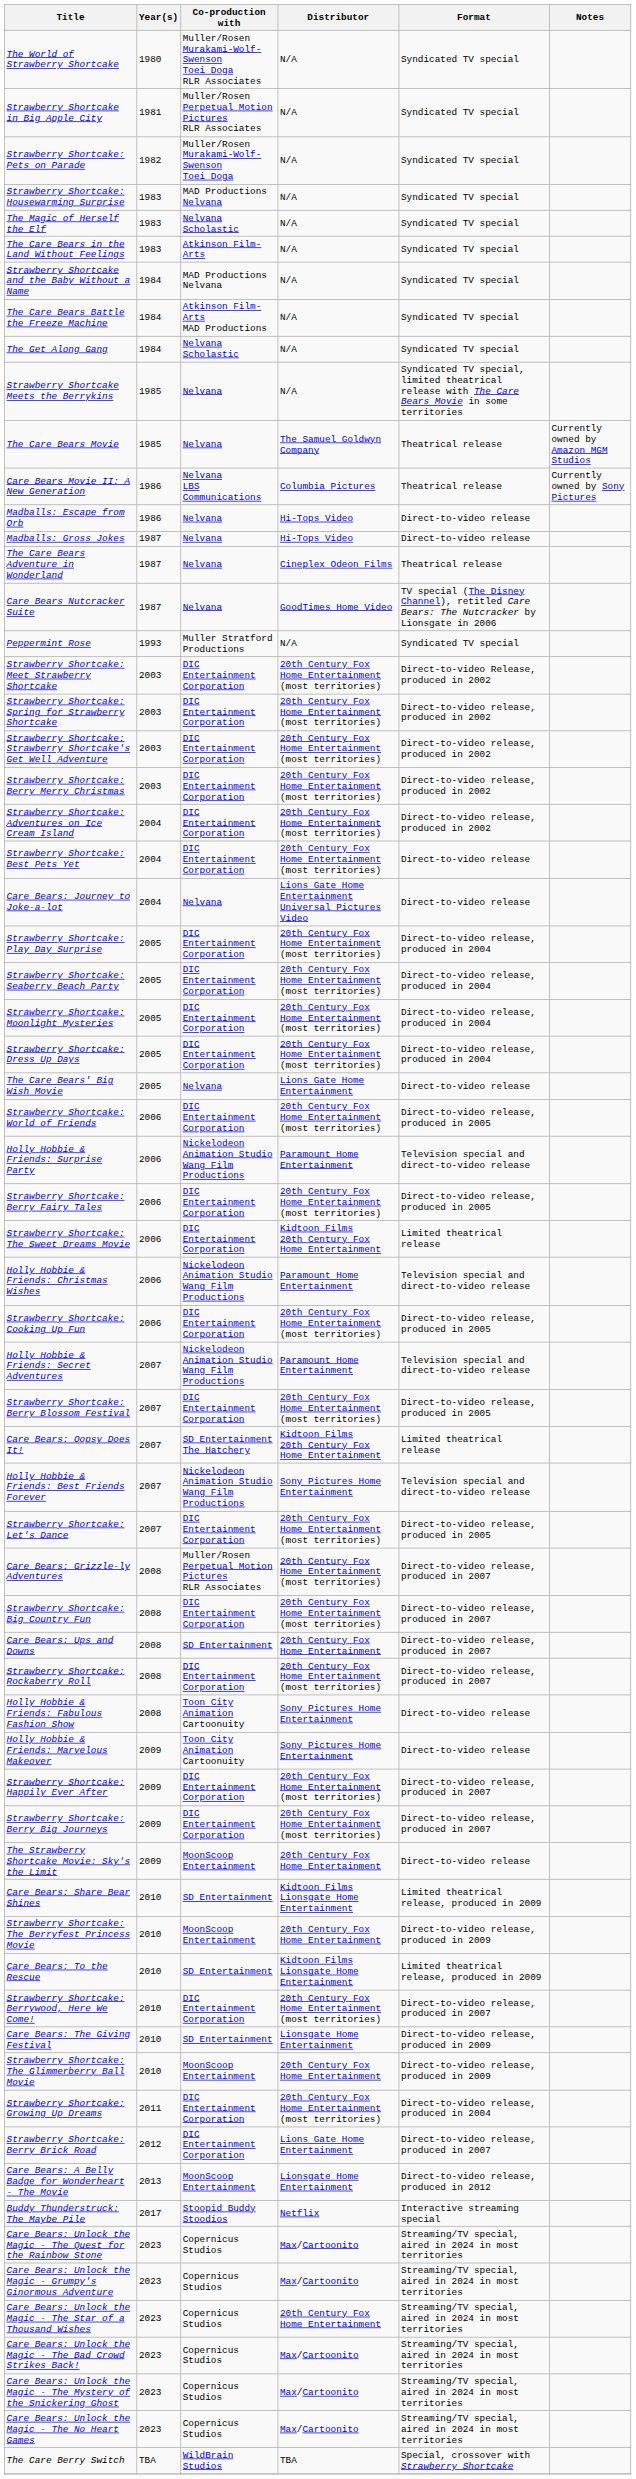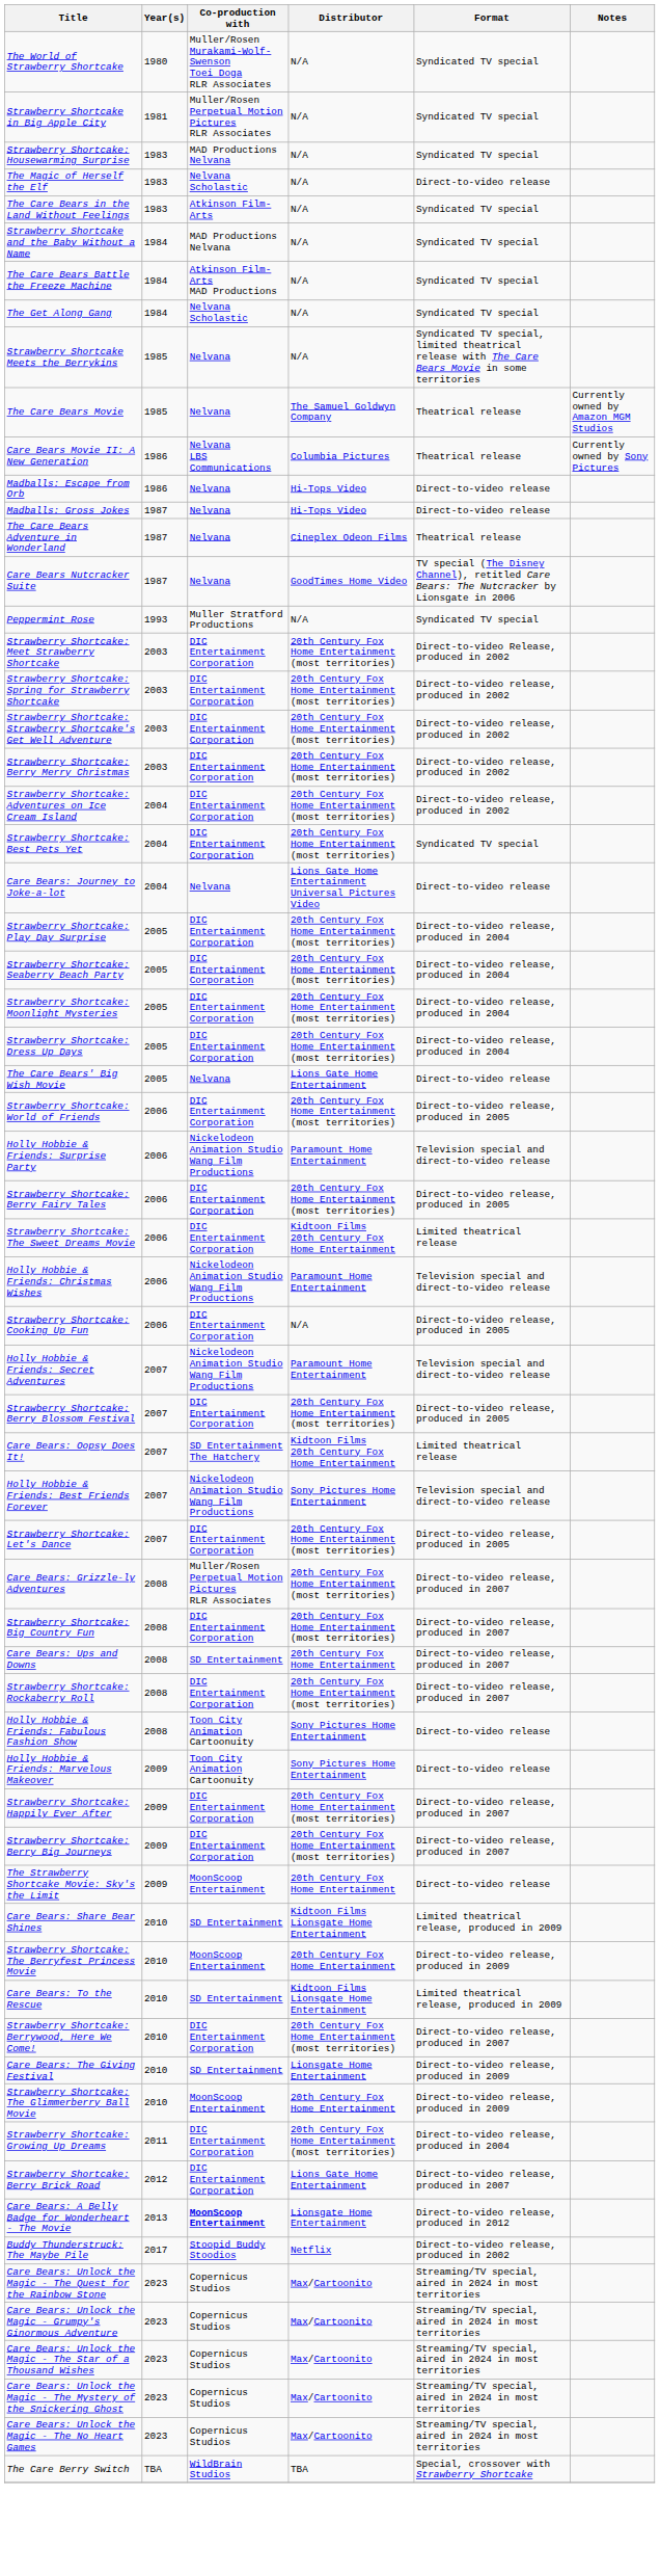 <table class="wikitable sortable">
 <tr>
 <th>Title</th>
 <th>Year(s)</th>
 <th>Co-production with</th>
 <th>Distributor</th>
 <th>Format</th>
 <th>Notes</th>
 </tr>
 <tr>
 <td><em><a href='#'>The World of Strawberry Shortcake</a></em></td>
 <td>1980</td>
 <td>Muller/Rosen<br><a href='#'>Murakami-Wolf-Swenson</a><br><a href='#'>Toei Doga</a><br>RLR Associates</td>
 <td>N/A</td>
 <td>Syndicated TV special</td>
 <td></td>
 </tr>
 <tr>
 <td><em><a href='#'>Strawberry Shortcake in Big Apple City</a></em></td>
 <td>1981</td>
 <td>Muller/Rosen<br><a href='#'>Perpetual Motion Pictures</a><br>RLR Associates</td>
 <td>N/A</td>
 <td>Syndicated TV special</td>
 <td></td>
 </tr>
 <tr>
-<td><em><a href='#'>Strawberry Shortcake: Pets on Parade</a></em></td>
-<td>1982</td>
-<td>Muller/Rosen<br><a href='#'>Murakami-Wolf-Swenson</a><br><a href='#'>Toei Doga</a></td>
-<td>N/A</td>
-<td>Syndicated TV special</td>
-<td></td>
-</tr>
-<tr>
 <td><em><a href='#'>Strawberry Shortcake: Housewarming Surprise</a></em></td>
 <td>1983</td>
 <td>MAD Productions<br><a href='#'>Nelvana</a></td>
 <td>N/A</td>
 <td>Syndicated TV special</td>
 <td></td>
 </tr>
 <tr>
 <td><em><a href='#'>The Magic of Herself the Elf</a></em></td>
 <td>1983</td>
 <td><a href='#'>Nelvana</a><br><a href='#'>Scholastic</a></td>
 <td>N/A</td>
-<td>Syndicated TV special</td>
+<td>Direct-to-video release</td>
 <td></td>
 </tr>
 <tr>
 <td><em><a href='#'>The Care Bears in the Land Without Feelings</a></em></td>
 <td>1983</td>
 <td><a href='#'>Atkinson Film-Arts</a></td>
 <td>N/A</td>
 <td>Syndicated TV special</td>
 <td></td>
 </tr>
 <tr>
 <td><em><a href='#'>Strawberry Shortcake and the Baby Without a Name</a></em></td>
 <td>1984</td>
 <td>MAD Productions<br>Nelvana</td>
 <td>N/A</td>
 <td>Syndicated TV special</td>
 <td></td>
 </tr>
 <tr>
 <td><em><a href='#'>The Care Bears Battle the Freeze Machine</a></em></td>
 <td>1984</td>
 <td><a href='#'>Atkinson Film-Arts</a><br>MAD Productions</td>
 <td>N/A</td>
 <td>Syndicated TV special</td>
 <td></td>
 </tr>
 <tr>
 <td><em><a href='#'>The Get Along Gang</a></em></td>
 <td>1984</td>
 <td><a href='#'>Nelvana</a><br><a href='#'>Scholastic</a></td>
 <td>N/A</td>
 <td>Syndicated TV special</td>
 <td></td>
 </tr>
 <tr>
 <td><em><a href='#'>Strawberry Shortcake Meets the Berrykins</a></em></td>
 <td>1985</td>
 <td><a href='#'>Nelvana</a></td>
 <td>N/A</td>
 <td>Syndicated TV special, limited theatrical release with <em><a href='#'>The Care Bears Movie</a></em> in some territories</td>
 <td></td>
 </tr>
 <tr>
 <td><em><a href='#'>The Care Bears Movie</a></em></td>
 <td>1985</td>
 <td><a href='#'>Nelvana</a></td>
 <td><a href='#'>The Samuel Goldwyn Company</a></td>
 <td>Theatrical release</td>
 <td>Currently owned by <a href='#'>Amazon MGM Studios</a></td>
 </tr>
 <tr>
 <td><em><a href='#'>Care Bears Movie II: A New Generation</a></em></td>
 <td>1986</td>
 <td><a href='#'>Nelvana</a><br><a href='#'>LBS Communications</a></td>
 <td><a href='#'>Columbia Pictures</a></td>
 <td>Theatrical release</td>
 <td>Currently owned by <a href='#'>Sony Pictures</a></td>
 </tr>
 <tr>
 <td><em><a href='#'>Madballs: Escape from Orb</a></em></td>
 <td>1986</td>
 <td><a href='#'>Nelvana</a></td>
 <td><a href='#'>Hi-Tops Video</a></td>
 <td>Direct-to-video release</td>
 <td></td>
 </tr>
 <tr>
 <td><em><a href='#'>Madballs: Gross Jokes</a></em></td>
 <td>1987</td>
 <td><a href='#'>Nelvana</a></td>
 <td><a href='#'>Hi-Tops Video</a></td>
 <td>Direct-to-video release</td>
 <td></td>
 </tr>
 <tr>
 <td><em><a href='#'>The Care Bears Adventure in Wonderland</a></em></td>
 <td>1987</td>
 <td><a href='#'>Nelvana</a></td>
 <td><a href='#'>Cineplex Odeon Films</a></td>
 <td>Theatrical release</td>
 <td></td>
 </tr>
 <tr>
 <td><em><a href='#'>Care Bears Nutcracker Suite</a></em></td>
 <td>1987</td>
 <td><a href='#'>Nelvana</a></td>
 <td><a href='#'>GoodTimes Home Video</a></td>
 <td>TV special (<a href='#'>The Disney Channel</a>), retitled <em>Care Bears: The Nutcracker</em> by Lionsgate in 2006</td>
 <td></td>
 </tr>
 <tr>
 <td><em><a href='#'>Peppermint Rose</a></em></td>
 <td>1993</td>
 <td>Muller Stratford Productions</td>
 <td>N/A</td>
 <td>Syndicated TV special</td>
 <td></td>
 </tr>
 <tr>
 <td><em><a href='#'>Strawberry Shortcake: Meet Strawberry Shortcake</a></em></td>
 <td>2003</td>
 <td><a href='#'>DIC Entertainment Corporation</a></td>
 <td><a href='#'>20th Century Fox Home Entertainment</a> (most territories)</td>
 <td>Direct-to-video Release, produced in 2002</td>
 <td></td>
 </tr>
 <tr>
 <td><em><a href='#'>Strawberry Shortcake: Spring for Strawberry Shortcake</a></em></td>
 <td>2003</td>
 <td><a href='#'>DIC Entertainment Corporation</a></td>
 <td><a href='#'>20th Century Fox Home Entertainment</a> (most territories)</td>
 <td>Direct-to-video release, produced in 2002</td>
 <td></td>
 </tr>
 <tr>
 <td><em><a href='#'>Strawberry Shortcake: Strawberry Shortcake's Get Well Adventure</a></em></td>
 <td>2003</td>
 <td><a href='#'>DIC Entertainment Corporation</a></td>
 <td><a href='#'>20th Century Fox Home Entertainment</a> (most territories)</td>
 <td>Direct-to-video release, produced in 2002</td>
 <td></td>
 </tr>
 <tr>
 <td><em><a href='#'>Strawberry Shortcake: Berry Merry Christmas</a></em></td>
 <td>2003</td>
 <td><a href='#'>DIC Entertainment Corporation</a></td>
 <td><a href='#'>20th Century Fox Home Entertainment</a> (most territories)</td>
 <td>Direct-to-video release, produced in 2002</td>
 <td></td>
 </tr>
 <tr>
 <td><em><a href='#'>Strawberry Shortcake: Adventures on Ice Cream Island</a></em></td>
 <td>2004</td>
 <td><a href='#'>DIC Entertainment Corporation</a></td>
 <td><a href='#'>20th Century Fox Home Entertainment</a> (most territories)</td>
 <td>Direct-to-video release, produced in 2002</td>
 <td></td>
 </tr>
 <tr>
 <td><em><a href='#'>Strawberry Shortcake: Best Pets Yet</a></em></td>
 <td>2004</td>
 <td><a href='#'>DIC Entertainment Corporation</a></td>
 <td><a href='#'>20th Century Fox Home Entertainment</a> (most territories)</td>
-<td>Direct-to-video release</td>
+<td>Syndicated TV special</td>
 <td></td>
 </tr>
 <tr>
 <td><em><a href='#'>Care Bears: Journey to Joke-a-lot</a></em></td>
 <td>2004</td>
 <td><a href='#'>Nelvana</a></td>
 <td><a href='#'>Lions Gate Home Entertainment</a><br><a href='#'>Universal Pictures Video</a></td>
 <td>Direct-to-video release</td>
 <td></td>
 </tr>
 <tr>
 <td><em><a href='#'>Strawberry Shortcake: Play Day Surprise</a></em></td>
 <td>2005</td>
 <td><a href='#'>DIC Entertainment Corporation</a></td>
 <td><a href='#'>20th Century Fox Home Entertainment</a> (most territories)</td>
 <td>Direct-to-video release, produced in 2004</td>
 <td></td>
 </tr>
 <tr>
 <td><em><a href='#'>Strawberry Shortcake: Seaberry Beach Party</a></em></td>
 <td>2005</td>
 <td><a href='#'>DIC Entertainment Corporation</a></td>
 <td><a href='#'>20th Century Fox Home Entertainment</a> (most territories)</td>
 <td>Direct-to-video release, produced in 2004</td>
 <td></td>
 </tr>
 <tr>
 <td><em><a href='#'>Strawberry Shortcake: Moonlight Mysteries</a></em></td>
 <td>2005</td>
 <td><a href='#'>DIC Entertainment Corporation</a></td>
 <td><a href='#'>20th Century Fox Home Entertainment</a> (most territories)</td>
 <td>Direct-to-video release, produced in 2004</td>
 <td></td>
 </tr>
 <tr>
 <td><em><a href='#'>Strawberry Shortcake: Dress Up Days</a></em></td>
 <td>2005</td>
 <td><a href='#'>DIC Entertainment Corporation</a></td>
 <td><a href='#'>20th Century Fox Home Entertainment</a> (most territories)</td>
 <td>Direct-to-video release, produced in 2004</td>
 <td></td>
 </tr>
 <tr>
 <td><em><a href='#'>The Care Bears' Big Wish Movie</a></em></td>
 <td>2005</td>
 <td><a href='#'>Nelvana</a></td>
 <td><a href='#'>Lions Gate Home Entertainment</a></td>
 <td>Direct-to-video release</td>
 <td></td>
 </tr>
 <tr>
 <td><em><a href='#'>Strawberry Shortcake: World of Friends</a></em></td>
 <td>2006</td>
 <td><a href='#'>DIC Entertainment Corporation</a></td>
 <td><a href='#'>20th Century Fox Home Entertainment</a> (most territories)</td>
 <td>Direct-to-video release, produced in 2005</td>
 <td></td>
 </tr>
 <tr>
 <td><em><a href='#'>Holly Hobbie & Friends: Surprise Party</a></em></td>
 <td>2006</td>
 <td><a href='#'>Nickelodeon Animation Studio</a><br><a href='#'>Wang Film Productions</a></td>
 <td><a href='#'>Paramount Home Entertainment</a></td>
 <td>Television special and direct-to-video release</td>
 <td></td>
 </tr>
 <tr>
 <td><em><a href='#'>Strawberry Shortcake: Berry Fairy Tales</a></em></td>
 <td>2006</td>
 <td><a href='#'>DIC Entertainment Corporation</a></td>
 <td><a href='#'>20th Century Fox Home Entertainment</a> (most territories)</td>
 <td>Direct-to-video release, produced in 2005</td>
 <td></td>
 </tr>
 <tr>
 <td><em><a href='#'>Strawberry Shortcake: The Sweet Dreams Movie</a></em></td>
 <td>2006</td>
 <td><a href='#'>DIC Entertainment Corporation</a></td>
 <td><a href='#'>Kidtoon Films</a><br><a href='#'>20th Century Fox Home Entertainment</a></td>
 <td>Limited theatrical release</td>
 <td></td>
 </tr>
 <tr>
 <td><em><a href='#'>Holly Hobbie & Friends: Christmas Wishes</a></em></td>
 <td>2006</td>
 <td><a href='#'>Nickelodeon Animation Studio</a><br><a href='#'>Wang Film Productions</a></td>
 <td><a href='#'>Paramount Home Entertainment</a></td>
 <td>Television special and direct-to-video release</td>
 <td></td>
 </tr>
 <tr>
 <td><em><a href='#'>Strawberry Shortcake: Cooking Up Fun</a></em></td>
 <td>2006</td>
 <td><a href='#'>DIC Entertainment Corporation</a></td>
-<td><a href='#'>20th Century Fox Home Entertainment</a> (most territories)</td>
+<td>N/A</td>
 <td>Direct-to-video release, produced in 2005</td>
 <td></td>
 </tr>
 <tr>
 <td><em><a href='#'>Holly Hobbie & Friends: Secret Adventures</a></em></td>
 <td>2007</td>
 <td><a href='#'>Nickelodeon Animation Studio</a><br><a href='#'>Wang Film Productions</a></td>
 <td><a href='#'>Paramount Home Entertainment</a></td>
 <td>Television special and direct-to-video release</td>
 <td></td>
 </tr>
 <tr>
 <td><em><a href='#'>Strawberry Shortcake: Berry Blossom Festival</a></em></td>
 <td>2007</td>
 <td><a href='#'>DIC Entertainment Corporation</a></td>
 <td><a href='#'>20th Century Fox Home Entertainment</a> (most territories)</td>
 <td>Direct-to-video release, produced in 2005</td>
 <td></td>
 </tr>
 <tr>
 <td><em><a href='#'>Care Bears: Oopsy Does It!</a></em></td>
 <td>2007</td>
 <td><a href='#'>SD Entertainment</a><br><a href='#'>The Hatchery</a></td>
 <td><a href='#'>Kidtoon Films</a><br><a href='#'>20th Century Fox Home Entertainment</a></td>
 <td>Limited theatrical release</td>
 <td></td>
 </tr>
 <tr>
 <td><em><a href='#'>Holly Hobbie & Friends: Best Friends Forever</a></em></td>
 <td>2007</td>
 <td><a href='#'>Nickelodeon Animation Studio</a><br><a href='#'>Wang Film Productions</a></td>
 <td><a href='#'>Sony Pictures Home Entertainment</a></td>
 <td>Television special and direct-to-video release</td>
 <td></td>
 </tr>
 <tr>
 <td><em><a href='#'>Strawberry Shortcake: Let's Dance</a></em></td>
 <td>2007</td>
 <td><a href='#'>DIC Entertainment Corporation</a></td>
 <td><a href='#'>20th Century Fox Home Entertainment</a> (most territories)</td>
 <td>Direct-to-video release, produced in 2005</td>
 <td></td>
 </tr>
 <tr>
 <td><em><a href='#'>Care Bears: Grizzle-ly Adventures</a></em></td>
 <td>2008</td>
 <td>Muller/Rosen<br><a href='#'>Perpetual Motion Pictures</a><br>RLR Associates</td>
 <td><a href='#'>20th Century Fox Home Entertainment</a> (most territories)</td>
 <td>Direct-to-video release, produced in 2007</td>
 <td></td>
 </tr>
 <tr>
 <td><em><a href='#'>Strawberry Shortcake: Big Country Fun</a></em></td>
 <td>2008</td>
 <td><a href='#'>DIC Entertainment Corporation</a></td>
 <td><a href='#'>20th Century Fox Home Entertainment</a> (most territories)</td>
 <td>Direct-to-video release, produced in 2007</td>
 <td></td>
 </tr>
 <tr>
 <td><em><a href='#'>Care Bears: Ups and Downs</a></em></td>
 <td>2008</td>
 <td><a href='#'>SD Entertainment</a></td>
 <td><a href='#'>20th Century Fox Home Entertainment</a></td>
 <td>Direct-to-video release, produced in 2007</td>
 <td></td>
 </tr>
 <tr>
 <td><em><a href='#'>Strawberry Shortcake: Rockaberry Roll</a></em></td>
 <td>2008</td>
 <td><a href='#'>DIC Entertainment Corporation</a></td>
 <td><a href='#'>20th Century Fox Home Entertainment</a> (most territories)</td>
 <td>Direct-to-video release, produced in 2007</td>
 <td></td>
 </tr>
 <tr>
 <td><em><a href='#'>Holly Hobbie & Friends: Fabulous Fashion Show</a></em></td>
 <td>2008</td>
 <td><a href='#'>Toon City Animation</a><br>Cartoonuity</td>
 <td><a href='#'>Sony Pictures Home Entertainment</a></td>
 <td>Direct-to-video release</td>
 <td></td>
 </tr>
 <tr>
 <td><em><a href='#'>Holly Hobbie & Friends: Marvelous Makeover</a></em></td>
 <td>2009</td>
 <td><a href='#'>Toon City Animation</a><br>Cartoonuity</td>
 <td><a href='#'>Sony Pictures Home Entertainment</a></td>
 <td>Direct-to-video release</td>
 <td></td>
 </tr>
 <tr>
 <td><em><a href='#'>Strawberry Shortcake: Happily Ever After</a></em></td>
 <td>2009</td>
 <td><a href='#'>DIC Entertainment Corporation</a></td>
 <td><a href='#'>20th Century Fox Home Entertainment</a> (most territories)</td>
 <td>Direct-to-video release, produced in 2007</td>
 <td></td>
 </tr>
 <tr>
 <td><em><a href='#'>Strawberry Shortcake: Berry Big Journeys</a></em></td>
 <td>2009</td>
 <td><a href='#'>DIC Entertainment Corporation</a></td>
 <td><a href='#'>20th Century Fox Home Entertainment</a> (most territories)</td>
 <td>Direct-to-video release, produced in 2007</td>
 <td></td>
 </tr>
 <tr>
 <td><em><a href='#'>The Strawberry Shortcake Movie: Sky's the Limit</a></em></td>
 <td>2009</td>
 <td><a href='#'>MoonScoop Entertainment</a></td>
 <td><a href='#'>20th Century Fox Home Entertainment</a></td>
 <td>Direct-to-video release</td>
 <td></td>
 </tr>
 <tr>
 <td><em><a href='#'>Care Bears: Share Bear Shines</a></em></td>
 <td>2010</td>
 <td><a href='#'>SD Entertainment</a></td>
 <td><a href='#'>Kidtoon Films</a><br><a href='#'>Lionsgate Home Entertainment</a></td>
 <td>Limited theatrical release, produced in 2009</td>
 <td></td>
 </tr>
 <tr>
 <td><em><a href='#'>Strawberry Shortcake: The Berryfest Princess Movie</a></em></td>
 <td>2010</td>
 <td><a href='#'>MoonScoop Entertainment</a></td>
 <td><a href='#'>20th Century Fox Home Entertainment</a></td>
 <td>Direct-to-video release, produced in 2009</td>
 <td></td>
 </tr>
 <tr>
 <td><em><a href='#'>Care Bears: To the Rescue</a></em></td>
 <td>2010</td>
 <td><a href='#'>SD Entertainment</a></td>
 <td><a href='#'>Kidtoon Films</a><br><a href='#'>Lionsgate Home Entertainment</a></td>
 <td>Limited theatrical release, produced in 2009</td>
 <td></td>
 </tr>
 <tr>
 <td><em><a href='#'>Strawberry Shortcake: Berrywood, Here We Come!</a></em></td>
 <td>2010</td>
 <td><a href='#'>DIC Entertainment Corporation</a></td>
 <td><a href='#'>20th Century Fox Home Entertainment</a> (most territories)</td>
 <td>Direct-to-video release, produced in 2007</td>
 <td></td>
 </tr>
 <tr>
 <td><em><a href='#'>Care Bears: The Giving Festival</a></em></td>
 <td>2010</td>
 <td><a href='#'>SD Entertainment</a></td>
 <td><a href='#'>Lionsgate Home Entertainment</a></td>
 <td>Direct-to-video release, produced in 2009</td>
 <td></td>
 </tr>
 <tr>
 <td><em><a href='#'>Strawberry Shortcake: The Glimmerberry Ball Movie</a></em></td>
 <td>2010</td>
 <td><a href='#'>MoonScoop Entertainment</a></td>
 <td><a href='#'>20th Century Fox Home Entertainment</a></td>
 <td>Direct-to-video release, produced in 2009</td>
 <td></td>
 </tr>
 <tr>
 <td><em><a href='#'>Strawberry Shortcake: Growing Up Dreams</a></em></td>
 <td>2011</td>
 <td><a href='#'>DIC Entertainment Corporation</a></td>
 <td><a href='#'>20th Century Fox Home Entertainment</a> (most territories)</td>
 <td>Direct-to-video release, produced in 2004</td>
 <td></td>
 </tr>
 <tr>
 <td><em><a href='#'>Strawberry Shortcake: Berry Brick Road</a></em></td>
 <td>2012</td>
 <td><a href='#'>DIC Entertainment Corporation</a></td>
 <td><a href='#'>Lions Gate Home Entertainment</a></td>
 <td>Direct-to-video release, produced in 2007</td>
 <td></td>
 </tr>
 <tr>
 <td><em><a href='#'>Care Bears: A Belly Badge for Wonderheart - The Movie</a></em></td>
 <td>2013</td>
-<td><a href='#'>MoonScoop Entertainment</a></td>
+<td><strong><a href='#'>MoonScoop Entertainment</a></strong></td>
 <td><a href='#'>Lionsgate Home Entertainment</a></td>
 <td>Direct-to-video release, produced in 2012</td>
 <td></td>
 </tr>
 <tr>
 <td><em><a href='#'>Buddy Thunderstruck: The Maybe Pile</a></em></td>
 <td>2017</td>
 <td><a href='#'>Stoopid Buddy Stoodios</a></td>
 <td><a href='#'>Netflix</a></td>
-<td>Interactive streaming special</td>
+<td>Direct-to-video release, produced in 2002</td>
 <td></td>
 </tr>
 <tr>
 <td><em><a href='#'>Care Bears: Unlock the Magic - The Quest for the Rainbow Stone</a></em></td>
 <td>2023</td>
 <td>Copernicus Studios</td>
 <td><a href='#'>Max</a>/<a href='#'>Cartoonito</a></td>
 <td>Streaming/TV special, aired in 2024 in most territories</td>
 <td></td>
 </tr>
 <tr>
 <td><em><a href='#'>Care Bears: Unlock the Magic - Grumpy's Ginormous Adventure</a></em></td>
 <td>2023</td>
 <td>Copernicus Studios</td>
 <td><a href='#'>Max</a>/<a href='#'>Cartoonito</a></td>
 <td>Streaming/TV special, aired in 2024 in most territories</td>
 <td></td>
 </tr>
 <tr>
 <td><em><a href='#'>Care Bears: Unlock the Magic - The Star of a Thousand Wishes</a></em></td>
-<td>2023</td>
-<td>Copernicus Studios</td>
-<td><a href='#'>20th Century Fox Home Entertainment</a></td>
-<td>Streaming/TV special, aired in 2024 in most territories</td>
-<td></td>
-</tr>
-<tr>
-<td><em><a href='#'>Care Bears: Unlock the Magic - The Bad Crowd Strikes Back!</a></em></td>
 <td>2023</td>
 <td>Copernicus Studios</td>
 <td><a href='#'>Max</a>/<a href='#'>Cartoonito</a></td>
 <td>Streaming/TV special, aired in 2024 in most territories</td>
 <td></td>
 </tr>
 <tr>
 <td><em><a href='#'>Care Bears: Unlock the Magic - The Mystery of the Snickering Ghost</a></em></td>
 <td>2023</td>
 <td>Copernicus Studios</td>
 <td><a href='#'>Max</a>/<a href='#'>Cartoonito</a></td>
 <td>Streaming/TV special, aired in 2024 in most territories</td>
 <td></td>
 </tr>
 <tr>
 <td><em><a href='#'>Care Bears: Unlock the Magic - The No Heart Games</a></em></td>
 <td>2023</td>
 <td>Copernicus Studios</td>
 <td><a href='#'>Max</a>/<a href='#'>Cartoonito</a></td>
 <td>Streaming/TV special, aired in 2024 in most territories</td>
 <td></td>
 </tr>
 <tr>
 <td><em>The Care Berry Switch</em></td>
 <td>TBA</td>
 <td><a href='#'>WildBrain Studios</a></td>
 <td>TBA</td>
 <td>Special, crossover with <em><a href='#'>Strawberry Shortcake</a></em></td>
 <td></td>
 </tr>
 <tr>
 </tr>
 </table>
